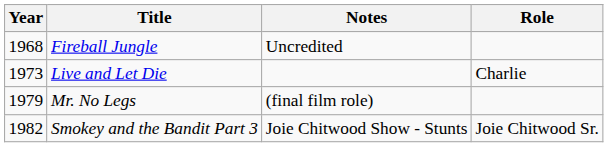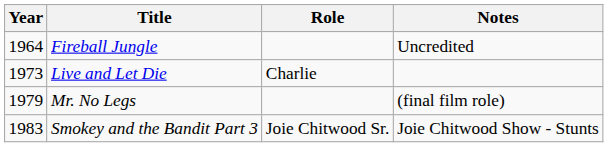 <table class="wikitable">
 <tr>
 <th>Year</th>
 <th>Title</th>
+<th>Role</th>
 <th>Notes</th>
-<th>Role</th>
 </tr>
 <tr>
-<td>1968</td>
+<td>1964</td>
 <td><em><a href='#'>Fireball Jungle</a></em></td>
+<td></td>
 <td>Uncredited</td>
-<td></td>
 </tr>
 <tr>
 <td>1973</td>
 <td><em><a href='#'>Live and Let Die</a></em></td>
+<td>Charlie</td>
 <td></td>
-<td>Charlie</td>
 </tr>
 <tr>
 <td>1979</td>
 <td><em>Mr. No Legs</em></td>
+<td></td>
 <td>(final film role)</td>
-<td></td>
 </tr>
 <tr>
-<td>1982</td>
+<td>1983</td>
 <td><em>Smokey and the Bandit Part 3</em></td>
+<td>Joie Chitwood Sr.</td>
 <td>Joie Chitwood Show - Stunts</td>
-<td>Joie Chitwood Sr.</td>
 </tr>
 </table>
